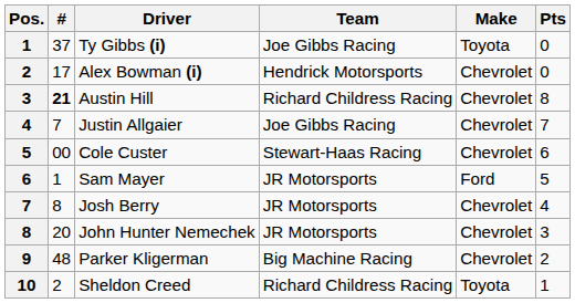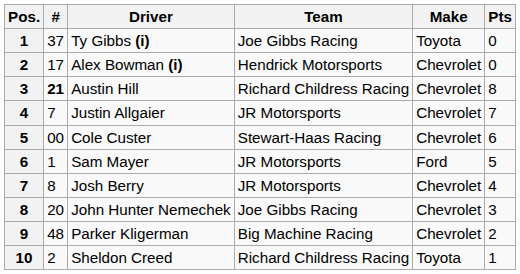 <table class="wikitable" style="font-size:95%">
 <tr>
 <th>Pos.</th>
 <th>#</th>
 <th>Driver</th>
 <th>Team</th>
 <th>Make</th>
 <th>Pts</th>
 </tr>
 <tr>
 <th>1</th>
 <td>37</td>
 <td>Ty Gibbs <strong>(i)</strong></td>
 <td>Joe Gibbs Racing</td>
 <td>Toyota</td>
 <td>0</td>
 </tr>
 <tr>
 <th>2</th>
 <td>17</td>
 <td>Alex Bowman <strong>(i)</strong></td>
 <td>Hendrick Motorsports</td>
 <td>Chevrolet</td>
 <td>0</td>
 </tr>
 <tr>
 <th>3</th>
 <td><strong>21</strong></td>
 <td>Austin Hill</td>
 <td>Richard Childress Racing</td>
 <td>Chevrolet</td>
 <td>8</td>
 </tr>
 <tr>
 <th>4</th>
 <td>7</td>
 <td>Justin Allgaier</td>
-<td>Joe Gibbs Racing</td>
+<td>JR Motorsports</td>
 <td>Chevrolet</td>
 <td>7</td>
 </tr>
 <tr>
 <th>5</th>
 <td>00</td>
 <td>Cole Custer</td>
 <td>Stewart-Haas Racing</td>
 <td>Chevrolet</td>
 <td>6</td>
 </tr>
 <tr>
 <th>6</th>
 <td>1</td>
 <td>Sam Mayer</td>
 <td>JR Motorsports</td>
 <td>Ford</td>
 <td>5</td>
 </tr>
 <tr>
 <th>7</th>
 <td>8</td>
 <td>Josh Berry</td>
 <td>JR Motorsports</td>
 <td>Chevrolet</td>
 <td>4</td>
 </tr>
 <tr>
 <th>8</th>
 <td>20</td>
 <td>John Hunter Nemechek</td>
-<td>JR Motorsports</td>
+<td>Joe Gibbs Racing</td>
 <td>Chevrolet</td>
 <td>3</td>
 </tr>
 <tr>
 <th>9</th>
 <td>48</td>
 <td>Parker Kligerman</td>
 <td>Big Machine Racing</td>
 <td>Chevrolet</td>
 <td>2</td>
 </tr>
 <tr>
 <th>10</th>
 <td>2</td>
 <td>Sheldon Creed</td>
 <td>Richard Childress Racing</td>
 <td>Toyota</td>
 <td>1</td>
 </tr>
 </table>
